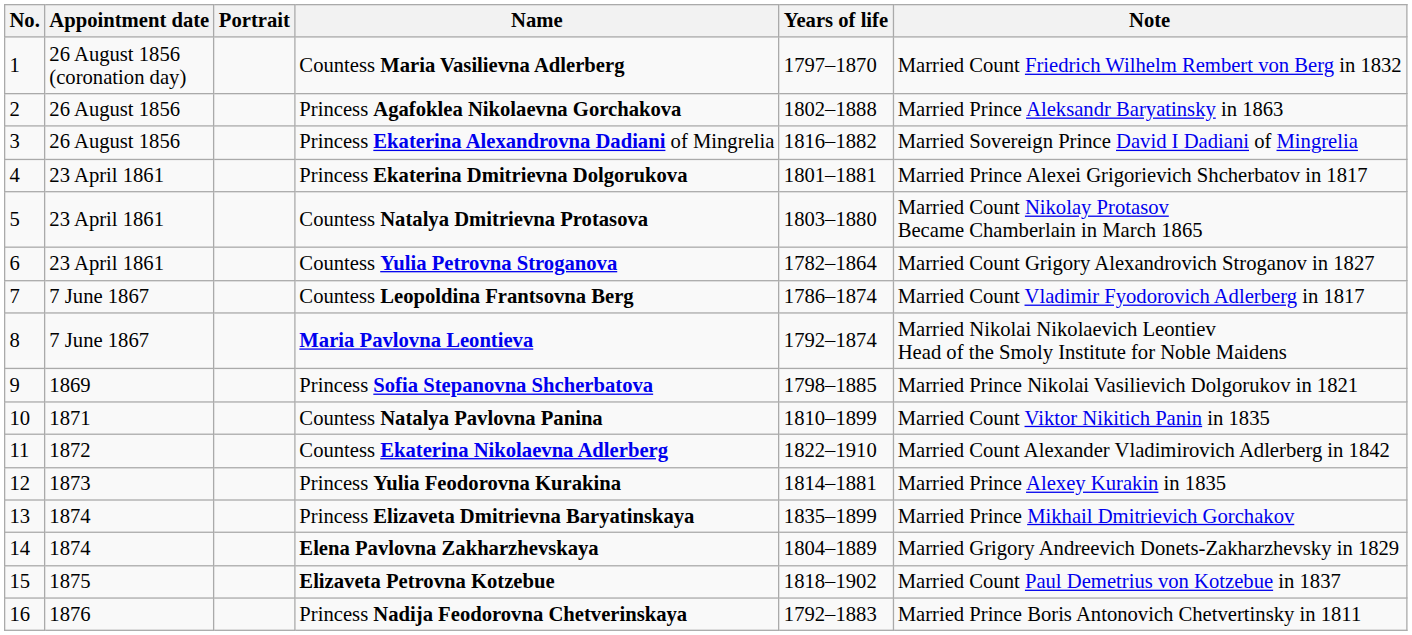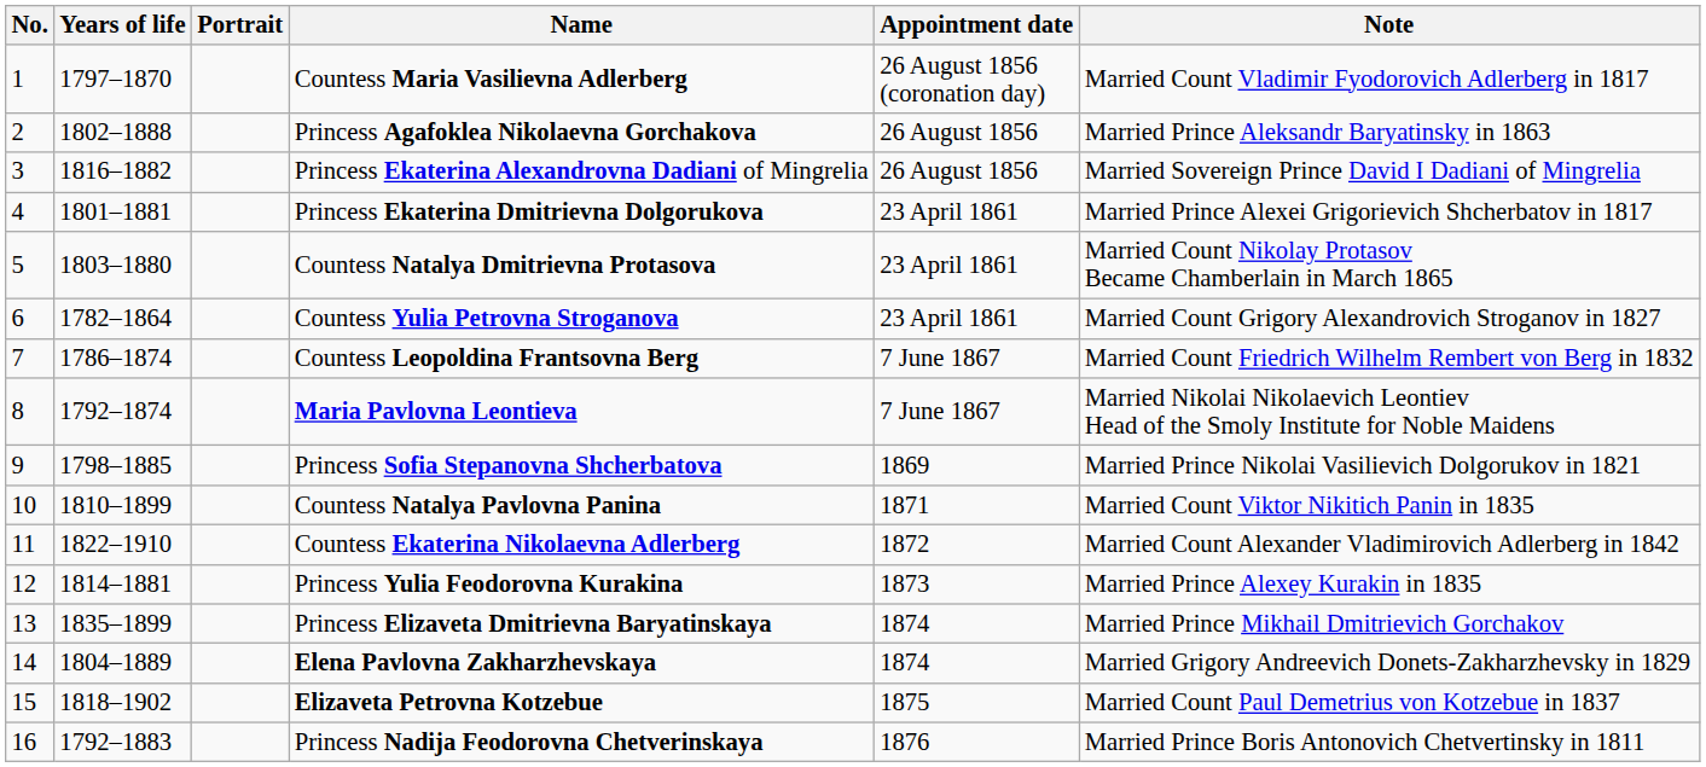 <table class="wikitable">
 <tr>
 <th>No.</th>
-<th>Appointment date</th>
+<th>Years of life</th>
 <th>Portrait</th>
 <th>Name</th>
-<th>Years of life</th>
+<th>Appointment date</th>
 <th>Note</th>
 </tr>
 <tr>
 <td>1</td>
-<td>26 August 1856<br>(coronation day)</td>
+<td>1797–1870</td>
 <td></td>
 <td>Countess <strong>Maria Vasilievna Adlerberg</strong></td>
-<td>1797–1870</td>
-<td>Married Count <a href='#'>Friedrich Wilhelm Rembert von Berg</a> in 1832</td>
+<td>26 August 1856<br>(coronation day)</td>
+<td>Married Count <a href='#'>Vladimir Fyodorovich Adlerberg</a> in 1817</td>
 </tr>
 <tr>
 <td>2</td>
-<td>26 August 1856</td>
+<td>1802–1888</td>
 <td></td>
 <td>Princess <strong>Agafoklea Nikolaevna Gorchakova</strong></td>
-<td>1802–1888</td>
+<td>26 August 1856</td>
 <td>Married Prince <a href='#'>Aleksandr Baryatinsky</a> in 1863</td>
 </tr>
 <tr>
 <td>3</td>
-<td>26 August 1856</td>
+<td>1816–1882</td>
 <td></td>
 <td>Princess <strong><a href='#'>Ekaterina Alexandrovna Dadiani</a></strong> of Mingrelia</td>
-<td>1816–1882</td>
+<td>26 August 1856</td>
 <td>Married Sovereign Prince <a href='#'>David I Dadiani</a> of <a href='#'>Mingrelia</a></td>
 </tr>
 <tr>
 <td>4</td>
-<td>23 April 1861</td>
+<td>1801–1881</td>
 <td></td>
 <td>Princess <strong>Ekaterina Dmitrievna Dolgorukova</strong></td>
-<td>1801–1881</td>
+<td>23 April 1861</td>
 <td>Married Prince Alexei Grigorievich Shcherbatov in 1817</td>
 </tr>
 <tr>
 <td>5</td>
-<td>23 April 1861</td>
+<td>1803–1880</td>
 <td></td>
 <td>Countess <strong>Natalya Dmitrievna Protasova</strong></td>
-<td>1803–1880</td>
+<td>23 April 1861</td>
 <td>Married Count <a href='#'>Nikolay Protasov</a><br>Became Chamberlain in March 1865</td>
 </tr>
 <tr>
 <td>6</td>
-<td>23 April 1861</td>
+<td>1782–1864</td>
 <td></td>
 <td>Countess <strong><a href='#'>Yulia Petrovna Stroganova</a></strong></td>
-<td>1782–1864</td>
+<td>23 April 1861</td>
 <td>Married Count Grigory Alexandrovich Stroganov in 1827</td>
 </tr>
 <tr>
 <td>7</td>
-<td>7 June 1867</td>
+<td>1786–1874</td>
 <td></td>
 <td>Countess <strong>Leopoldina Frantsovna Berg</strong></td>
-<td>1786–1874</td>
-<td>Married Count <a href='#'>Vladimir Fyodorovich Adlerberg</a> in 1817</td>
+<td>7 June 1867</td>
+<td>Married Count <a href='#'>Friedrich Wilhelm Rembert von Berg</a> in 1832</td>
 </tr>
 <tr>
 <td>8</td>
-<td>7 June 1867</td>
+<td>1792–1874</td>
 <td></td>
 <td><strong><a href='#'>Maria Pavlovna Leontieva</a></strong></td>
-<td>1792–1874</td>
+<td>7 June 1867</td>
 <td>Married Nikolai Nikolaevich Leontiev<br>Head of the Smoly Institute for Noble Maidens</td>
 </tr>
 <tr>
 <td>9</td>
-<td>1869</td>
+<td>1798–1885</td>
 <td></td>
 <td>Princess <strong><a href='#'>Sofia Stepanovna Shcherbatova</a></strong></td>
-<td>1798–1885</td>
+<td>1869</td>
 <td>Married Prince Nikolai Vasilievich Dolgorukov in 1821</td>
 </tr>
 <tr>
 <td>10</td>
-<td>1871</td>
+<td>1810–1899</td>
 <td></td>
 <td>Countess <strong>Natalya Pavlovna Panina</strong></td>
-<td>1810–1899</td>
+<td>1871</td>
 <td>Married Count <a href='#'>Viktor Nikitich Panin</a> in 1835</td>
 </tr>
 <tr>
 <td>11</td>
-<td>1872</td>
+<td>1822–1910</td>
 <td></td>
 <td>Countess <strong><a href='#'>Ekaterina Nikolaevna Adlerberg</a></strong></td>
-<td>1822–1910</td>
+<td>1872</td>
 <td>Married Count Alexander Vladimirovich Adlerberg in 1842</td>
 </tr>
 <tr>
 <td>12</td>
-<td>1873</td>
+<td>1814–1881</td>
 <td></td>
 <td>Princess <strong>Yulia Feodorovna Kurakina</strong></td>
-<td>1814–1881</td>
+<td>1873</td>
 <td>Married Prince <a href='#'>Alexey Kurakin</a> in 1835</td>
 </tr>
 <tr>
 <td>13</td>
-<td>1874</td>
+<td>1835–1899</td>
 <td></td>
 <td>Princess <strong>Elizaveta Dmitrievna Baryatinskaya</strong></td>
-<td>1835–1899</td>
+<td>1874</td>
 <td>Married Prince <a href='#'>Mikhail Dmitrievich Gorchakov</a></td>
 </tr>
 <tr>
 <td>14</td>
-<td>1874</td>
+<td>1804–1889</td>
 <td></td>
 <td><strong>Elena Pavlovna Zakharzhevskaya</strong></td>
-<td>1804–1889</td>
+<td>1874</td>
 <td>Married Grigory Andreevich Donets-Zakharzhevsky in 1829</td>
 </tr>
 <tr>
 <td>15</td>
-<td>1875</td>
+<td>1818–1902</td>
 <td></td>
 <td><strong>Elizaveta Petrovna Kotzebue</strong></td>
-<td>1818–1902</td>
+<td>1875</td>
 <td>Married Count <a href='#'>Paul Demetrius von Kotzebue</a> in 1837</td>
 </tr>
 <tr>
 <td>16</td>
-<td>1876</td>
+<td>1792–1883</td>
 <td></td>
 <td>Princess <strong>Nadija Feodorovna Chetverinskaya</strong></td>
-<td>1792–1883</td>
+<td>1876</td>
 <td>Married Prince Boris Antonovich Chetvertinsky in 1811</td>
 </tr>
 </table>
